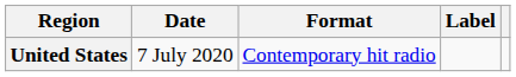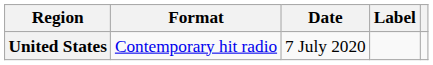 <table class="wikitable sortable plainrowheaders">
 <tr>
 <th scope="col">Region</th>
+<th scope="col">Format</th>
 <th scope="col">Date</th>
-<th scope="col">Format</th>
 <th scope="col">Label</th>
 <th scope="col" class="unsortable"></th>
 </tr>
 <tr>
 <th scope="row">United States</th>
+<td><a href='#'>Contemporary hit radio</a></td>
 <td>7 July 2020</td>
-<td><a href='#'>Contemporary hit radio</a></td>
 <td></td>
 <td style="text-align:center"></td>
 </tr>
 </table>
